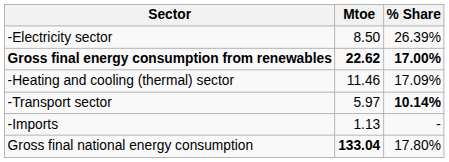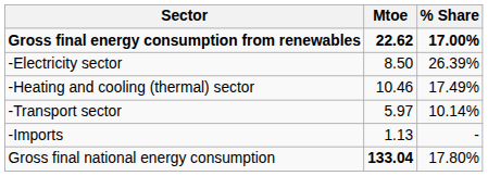 <table class="wikitable">
 <tr>
 <th>Sector</th>
 <th>Mtoe</th>
 <th>% Share</th>
 </tr>
 <tr>
+<td><strong>Gross final energy consumption from renewables</strong></td>
+<td style="text-align:right;"><strong>22.62</strong></td>
+<td style="text-align:right;"><strong>17.00%</strong></td>
+</tr>
+<tr>
 <td>-Electricity sector</td>
 <td style="text-align:right;">8.50</td>
 <td style="text-align:right;">26.39%</td>
 </tr>
 <tr>
-<td><strong>Gross final energy consumption from renewables</strong></td>
-<td style="text-align:right;"><strong>22.62</strong></td>
-<td style="text-align:right;"><strong>17.00%</strong></td>
-</tr>
-<tr>
 <td>-Heating and cooling (thermal) sector</td>
-<td style="text-align:right;">11.46</td>
-<td style="text-align:right;">17.09%</td>
+<td style="text-align:right;">10.46</td>
+<td style="text-align:right;">17.49%</td>
 </tr>
 <tr>
 <td>-Transport sector</td>
 <td style="text-align:right;">5.97</td>
-<td style="text-align:right;"><strong>10.14%</strong></td>
+<td style="text-align:right;">10.14%</td>
 </tr>
 <tr>
 <td>-Imports</td>
 <td style="text-align:right;">1.13</td>
 <td style="text-align:right;">-</td>
 </tr>
 <tr>
 <td>Gross final national energy consumption</td>
 <td style="text-align:right;"><strong>133.04</strong></td>
 <td style="text-align:right;">17.80%</td>
 </tr>
 </table>
